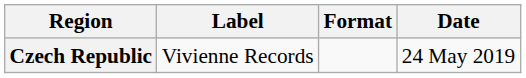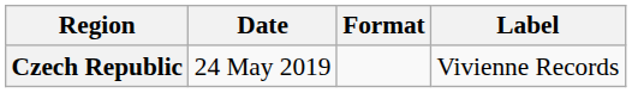 <table class="wikitable plainrowheaders">
 <tr>
 <th>Region</th>
+<th>Date</th>
+<th>Format</th>
 <th>Label</th>
-<th>Format</th>
-<th>Date</th>
 </tr>
 <tr>
 <th scope="row">Czech Republic</th>
+<td>24 May 2019</td>
+<td></td>
 <td>Vivienne Records</td>
-<td></td>
-<td>24 May 2019</td>
 </tr>
 </table>
